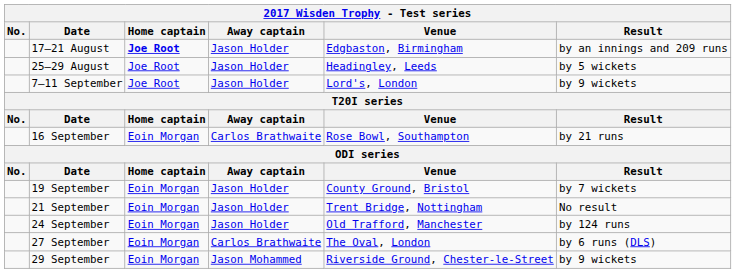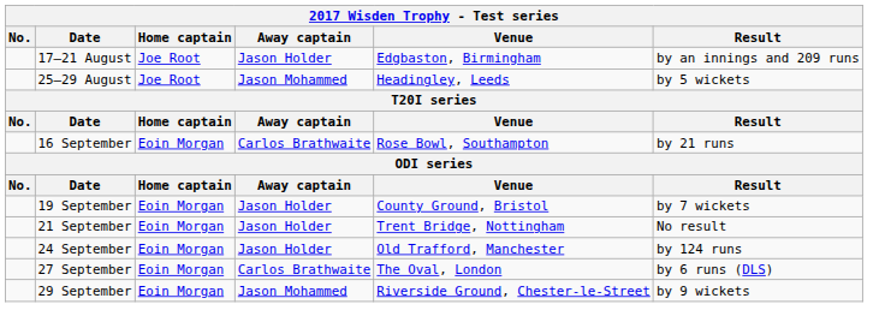 <table class="wikitable">
 <tr>
 <th colspan="6"><a href='#'>2017 Wisden Trophy</a> - Test series</th>
 </tr>
 <tr>
 <th>No.</th>
 <th>Date</th>
 <th>Home captain</th>
 <th>Away captain</th>
 <th>Venue</th>
 <th>Result</th>
 </tr>
 <tr>
 <td></td>
 <td>17–21 August</td>
-<td><strong><a href='#'>Joe Root</a></strong></td>
+<td><a href='#'>Joe Root</a></td>
 <td><a href='#'>Jason Holder</a></td>
 <td><a href='#'>Edgbaston</a>, <a href='#'>Birmingham</a></td>
 <td> by an innings and 209 runs</td>
 </tr>
 <tr>
 <td></td>
 <td>25–29 August</td>
 <td><a href='#'>Joe Root</a></td>
-<td><a href='#'>Jason Holder</a></td>
+<td><a href='#'>Jason Mohammed</a></td>
 <td><a href='#'>Headingley</a>, <a href='#'>Leeds</a></td>
 <td> by 5 wickets</td>
-</tr>
-<tr>
-<td></td>
-<td>7–11 September</td>
-<td><a href='#'>Joe Root</a></td>
-<td><a href='#'>Jason Holder</a></td>
-<td><a href='#'>Lord's</a>, <a href='#'>London</a></td>
-<td> by 9 wickets</td>
 </tr>
 <tr>
 <th colspan="6">T20I series</th>
 </tr>
 <tr>
 <th>No.</th>
 <th>Date</th>
 <th>Home captain</th>
 <th>Away captain</th>
 <th>Venue</th>
 <th>Result</th>
 </tr>
 <tr>
 <td></td>
 <td>16 September</td>
 <td><a href='#'>Eoin Morgan</a></td>
 <td><a href='#'>Carlos Brathwaite</a></td>
 <td><a href='#'>Rose Bowl</a>, <a href='#'>Southampton</a></td>
 <td> by 21 runs</td>
 </tr>
 <tr>
 <th colspan="6">ODI series</th>
 </tr>
 <tr>
 <th>No.</th>
 <th>Date</th>
 <th>Home captain</th>
 <th>Away captain</th>
 <th>Venue</th>
 <th>Result</th>
 </tr>
 <tr>
 <td></td>
 <td>19 September</td>
 <td><a href='#'>Eoin Morgan</a></td>
 <td><a href='#'>Jason Holder</a></td>
 <td><a href='#'>County Ground</a>, <a href='#'>Bristol</a></td>
 <td> by 7 wickets</td>
 </tr>
 <tr>
 <td></td>
 <td>21 September</td>
 <td><a href='#'>Eoin Morgan</a></td>
 <td><a href='#'>Jason Holder</a></td>
 <td><a href='#'>Trent Bridge</a>, <a href='#'>Nottingham</a></td>
 <td>No result</td>
 </tr>
 <tr>
 <td></td>
 <td>24 September</td>
 <td><a href='#'>Eoin Morgan</a></td>
 <td><a href='#'>Jason Holder</a></td>
 <td><a href='#'>Old Trafford</a>, <a href='#'>Manchester</a></td>
 <td> by 124 runs</td>
 </tr>
 <tr>
 <td></td>
 <td>27 September</td>
 <td><a href='#'>Eoin Morgan</a></td>
 <td><a href='#'>Carlos Brathwaite</a></td>
 <td><a href='#'>The Oval</a>, <a href='#'>London</a></td>
 <td> by 6 runs (<a href='#'>DLS</a>)</td>
 </tr>
 <tr>
 <td></td>
 <td>29 September</td>
 <td><a href='#'>Eoin Morgan</a></td>
 <td><a href='#'>Jason Mohammed</a></td>
 <td><a href='#'>Riverside Ground</a>, <a href='#'>Chester-le-Street</a></td>
 <td> by 9 wickets</td>
 </tr>
 </table>
